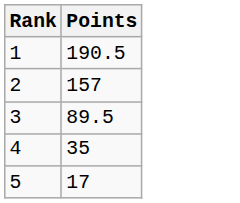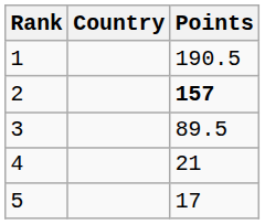 <table class=wikitable>
 <tr>
 <th>Rank</th>
+<th>Country</th>
 <th>Points</th>
 </tr>
 <tr>
 <td>1</td>
+<td></td>
 <td>190.5</td>
 </tr>
 <tr>
 <td>2</td>
-<td>157</td>
+<td></td>
+<td><strong>157</strong></td>
 </tr>
 <tr>
 <td>3</td>
+<td></td>
 <td>89.5</td>
 </tr>
 <tr>
 <td>4</td>
-<td>35</td>
+<td></td>
+<td>21</td>
 </tr>
 <tr>
 <td>5</td>
+<td></td>
 <td>17</td>
 </tr>
 </table>
